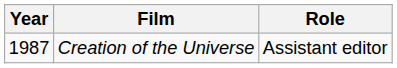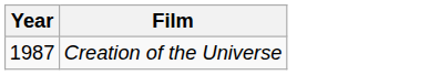 <table class="wikitable">
 <tr>
 <th>Year</th>
 <th>Film</th>
-<th>Role</th>
 </tr>
 <tr>
 <td>1987</td>
 <td><em>Creation of the Universe</em></td>
-<td>Assistant editor</td>
 </tr>
 </table>
